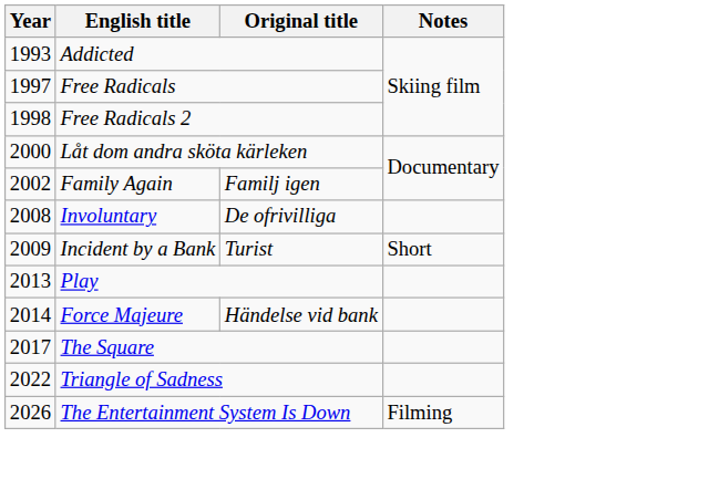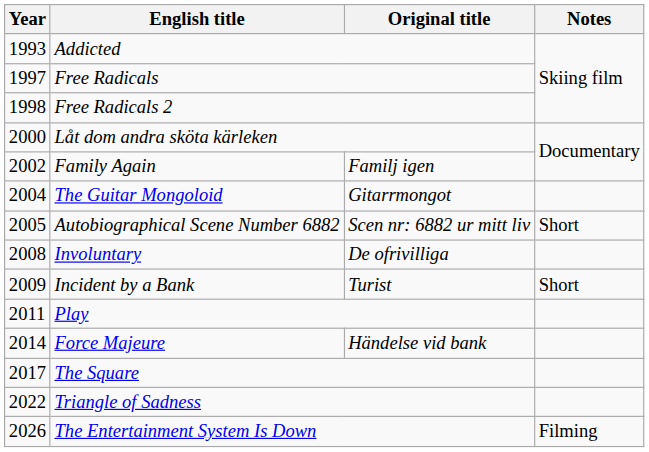 <table class="wikitable sortable" align=center>
 <tr>
 <th>Year</th>
 <th>English title</th>
 <th>Original title</th>
 <th>Notes</th>
 </tr>
 <tr>
 <td>1993</td>
 <td colspan="2"><em>Addicted</em></td>
 <td rowspan="3">Skiing film</td>
 </tr>
 <tr>
 <td>1997</td>
 <td colspan="2"><em>Free Radicals</em></td>
 </tr>
 <tr>
 <td>1998</td>
 <td colspan="2"><em>Free Radicals 2</em></td>
 </tr>
 <tr>
 <td>2000</td>
 <td colspan="2"><em>Låt dom andra sköta kärleken</em></td>
 <td rowspan="2">Documentary</td>
 </tr>
 <tr>
 <td>2002</td>
 <td><em>Family Again</em></td>
 <td><em>Familj igen</em></td>
 </tr>
 <tr>
+<td>2004</td>
+<td><em><a href='#'>The Guitar Mongoloid</a></em></td>
+<td><em>Gitarrmongot</em></td>
+<td></td>
+</tr>
+<tr>
+<td>2005</td>
+<td><em>Autobiographical Scene Number 6882</em></td>
+<td><em>Scen nr: 6882 ur mitt liv</em></td>
+<td>Short</td>
+</tr>
+<tr>
 <td>2008</td>
 <td><em><a href='#'>Involuntary</a></em></td>
 <td><em>De ofrivilliga</em></td>
 <td></td>
 </tr>
 <tr>
 <td>2009</td>
 <td><em>Incident by a Bank</em></td>
 <td><em>Turist</em></td>
 <td>Short</td>
 </tr>
 <tr>
-<td>2013</td>
+<td>2011</td>
 <td colspan="2"><em><a href='#'>Play</a></em></td>
 <td></td>
 </tr>
 <tr>
 <td>2014</td>
 <td><em><a href='#'>Force Majeure</a></em></td>
 <td><em>Händelse vid bank</em></td>
 <td></td>
 </tr>
 <tr>
 <td>2017</td>
 <td colspan="2"><em><a href='#'>The Square</a></em></td>
 <td></td>
 </tr>
 <tr>
 <td>2022</td>
 <td colspan="2"><em><a href='#'>Triangle of Sadness</a></em></td>
 <td></td>
 </tr>
 <tr>
 <td>2026</td>
 <td colspan="2"><em><a href='#'>The Entertainment System Is Down</a></em></td>
 <td>Filming</td>
 </tr>
 </table>
